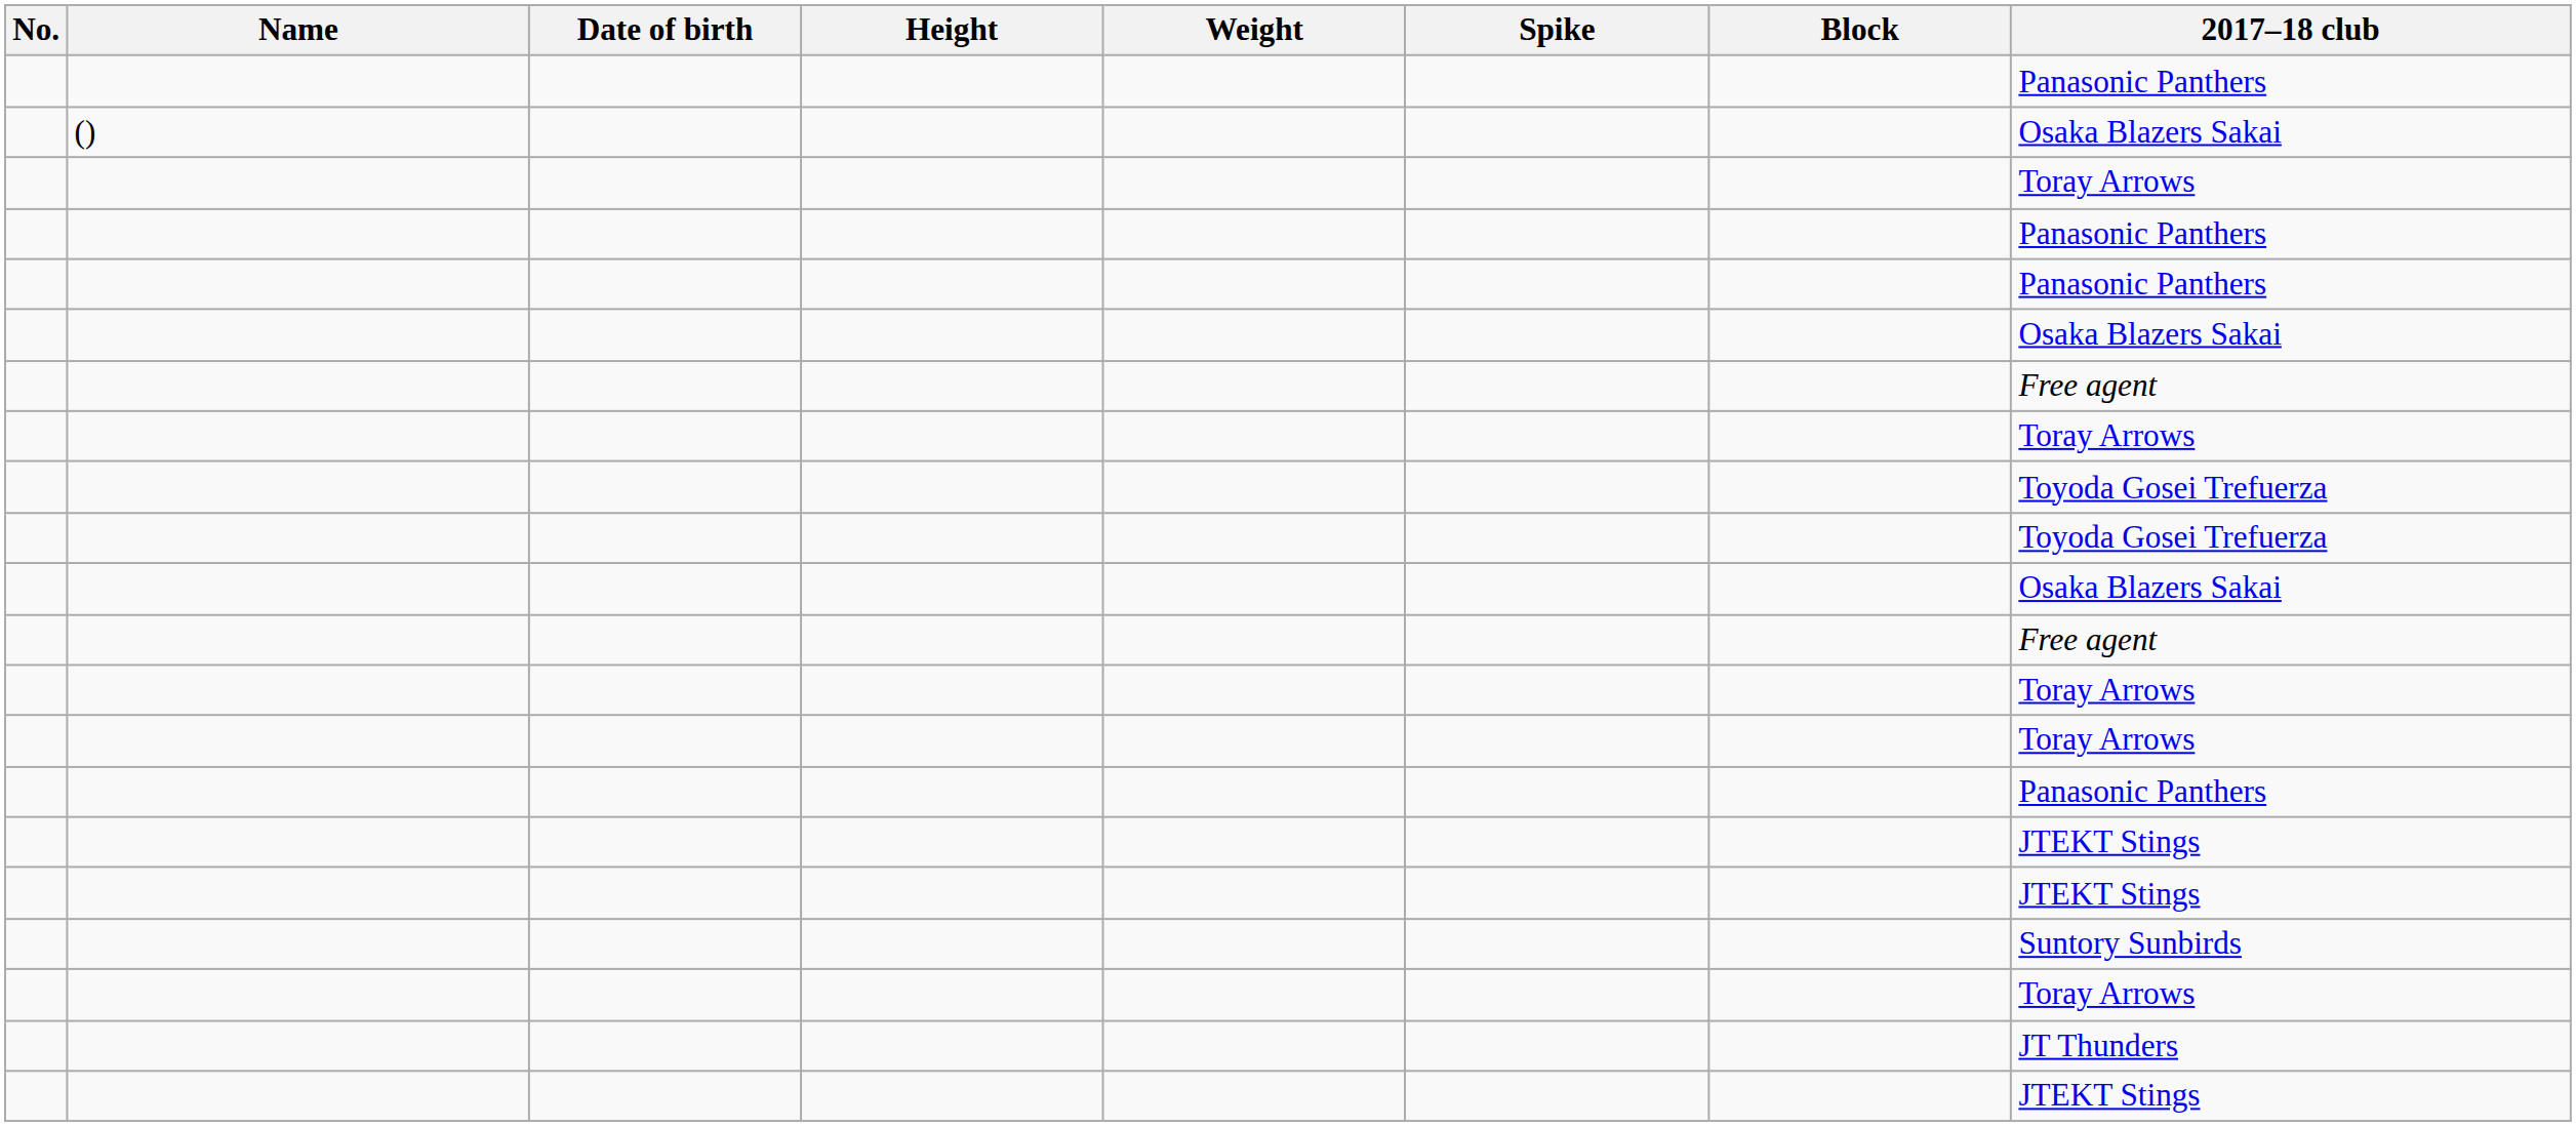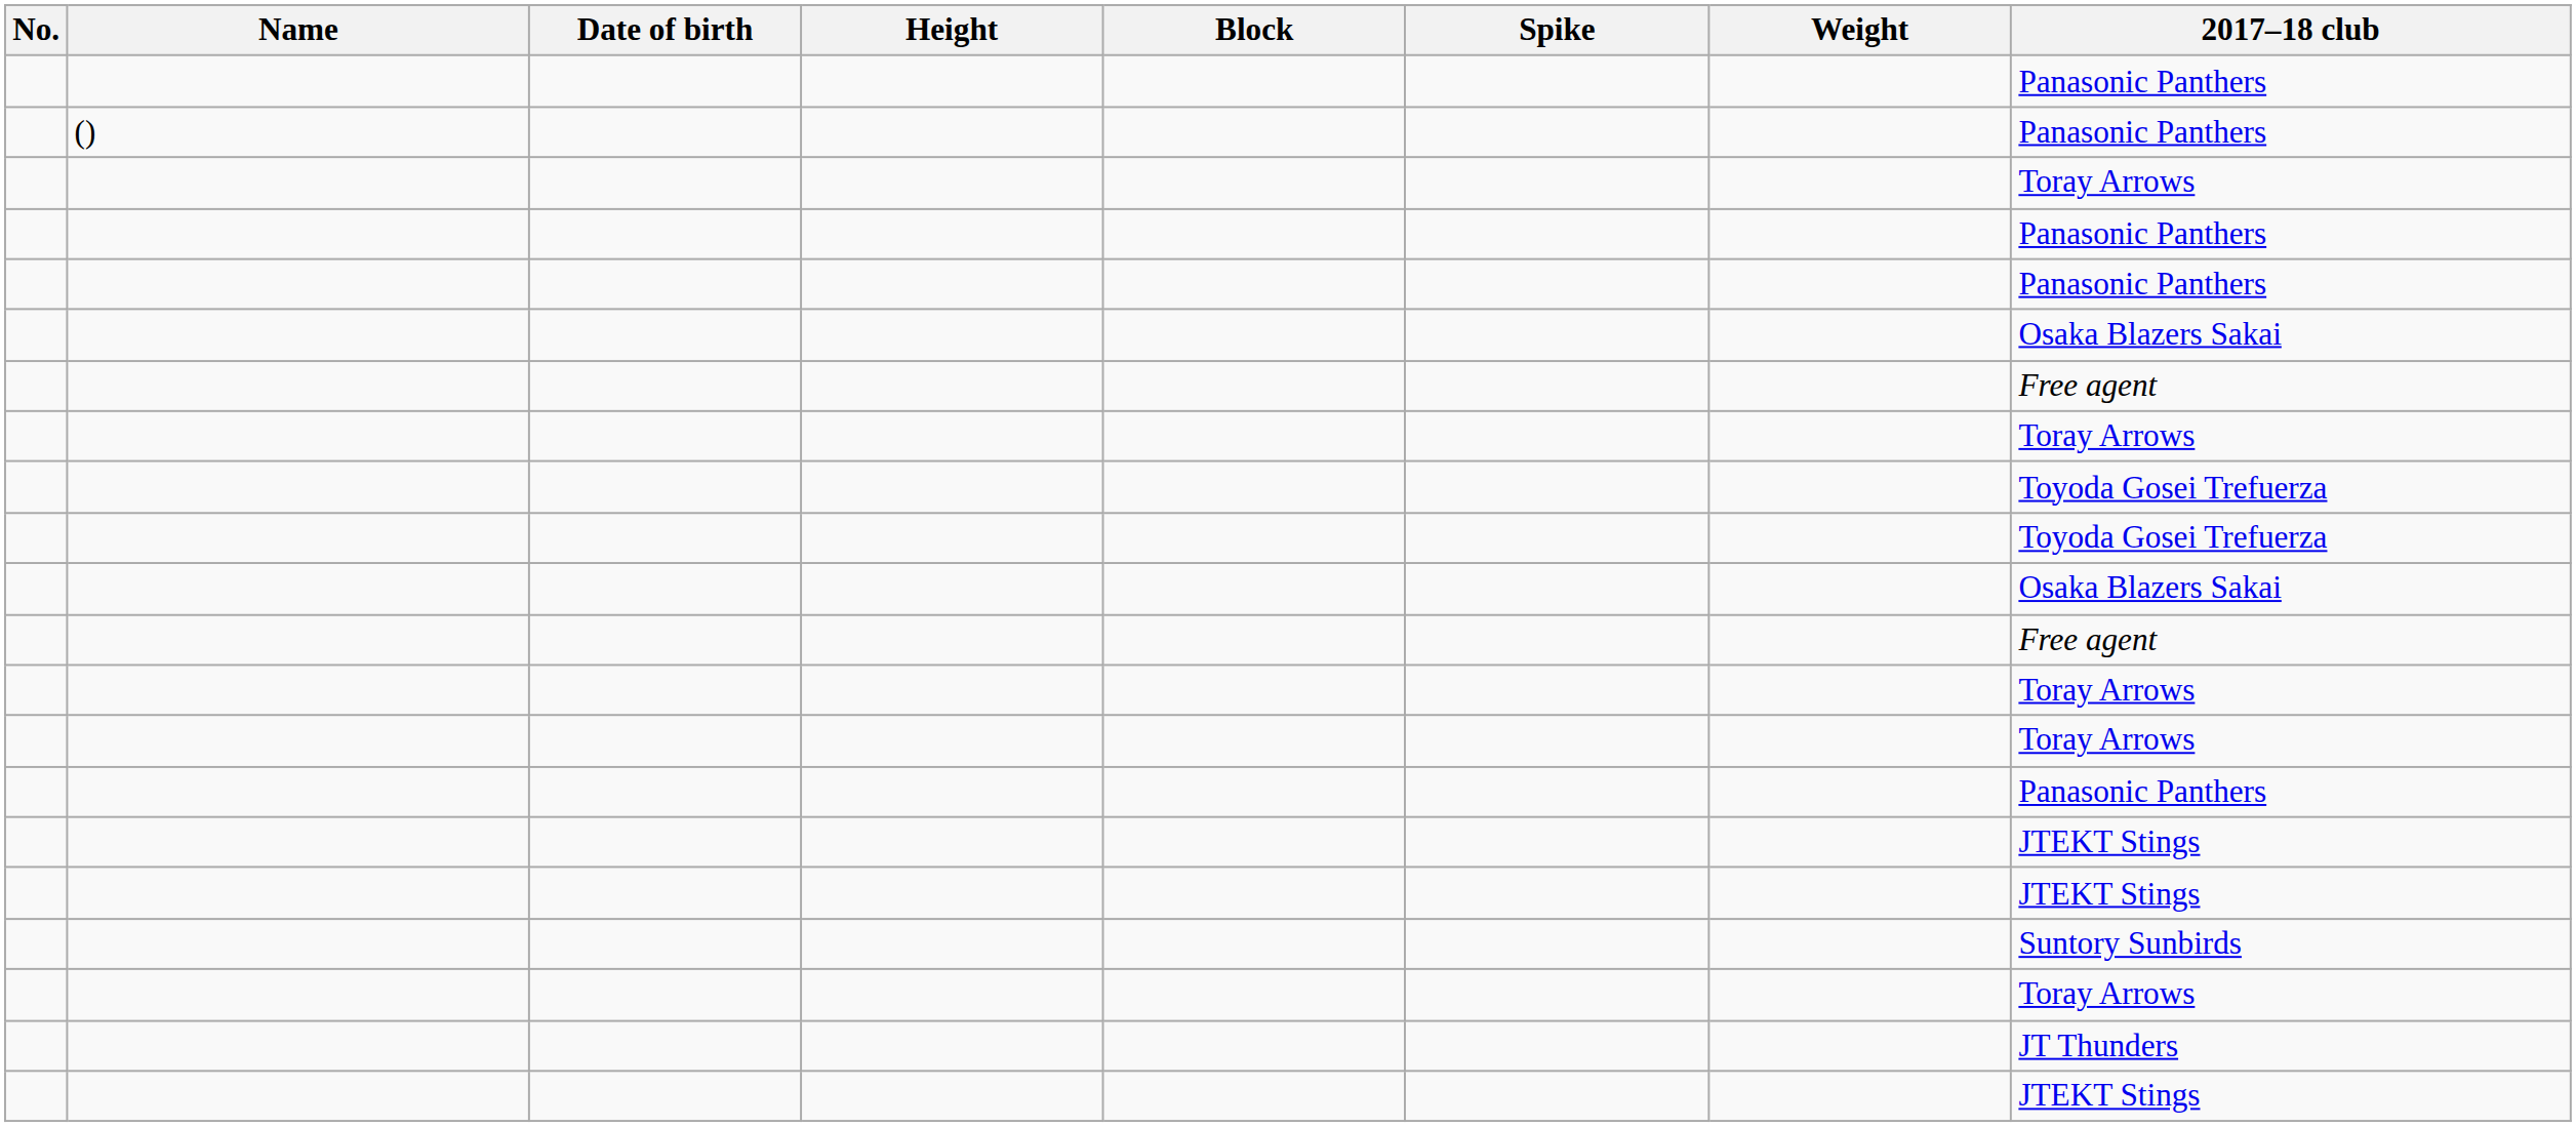 <table class="wikitable sortable" style="font-size:100%; text-align:center;">
 <tr>
 <th>No.</th>
 <th style="width:14em">Name</th>
 <th style="width:8em">Date of birth</th>
 <th style="width:9em">Height</th>
+<th style="width:9em">Block</th>
+<th style="width:9em">Spike</th>
 <th style="width:9em">Weight</th>
-<th style="width:9em">Spike</th>
-<th style="width:9em">Block</th>
 <th style="width:17em">2017–18 club</th>
 </tr>
 <tr>
 <td></td>
 <td style="text-align:left;"></td>
 <td style="text-align:right;"></td>
 <td></td>
 <td></td>
 <td></td>
 <td></td>
 <td style="text-align:left;"> <a href='#'>Panasonic Panthers</a></td>
 </tr>
 <tr>
 <td></td>
 <td style="text-align:left;"> ()</td>
 <td style="text-align:right;"></td>
 <td></td>
 <td></td>
 <td></td>
 <td></td>
-<td style="text-align:left;"> <a href='#'>Osaka Blazers Sakai</a></td>
+<td style="text-align:left;"> <a href='#'>Panasonic Panthers</a></td>
 </tr>
 <tr>
 <td></td>
 <td style="text-align:left;"></td>
 <td style="text-align:right;"></td>
 <td></td>
 <td></td>
 <td></td>
 <td></td>
 <td style="text-align:left;"> <a href='#'>Toray Arrows</a></td>
 </tr>
 <tr>
 <td></td>
 <td style="text-align:left;"></td>
 <td style="text-align:right;"></td>
 <td></td>
 <td></td>
 <td></td>
 <td></td>
 <td style="text-align:left;"> <a href='#'>Panasonic Panthers</a></td>
 </tr>
 <tr>
 <td></td>
 <td style="text-align:left;"></td>
 <td style="text-align:right;"></td>
 <td></td>
 <td></td>
 <td></td>
 <td></td>
 <td style="text-align:left;"> <a href='#'>Panasonic Panthers</a></td>
 </tr>
 <tr>
 <td></td>
 <td style="text-align:left;"></td>
 <td style="text-align:right;"></td>
 <td></td>
 <td></td>
 <td></td>
 <td></td>
 <td style="text-align:left;"> <a href='#'>Osaka Blazers Sakai</a></td>
 </tr>
 <tr>
 <td></td>
 <td style="text-align:left;"></td>
 <td style="text-align:right;"></td>
 <td></td>
 <td></td>
 <td></td>
 <td></td>
 <td style="text-align:left;"><em>Free agent</em></td>
 </tr>
 <tr>
 <td></td>
 <td style="text-align:left;"></td>
 <td style="text-align:right;"></td>
 <td></td>
 <td></td>
 <td></td>
 <td></td>
 <td style="text-align:left;"> <a href='#'>Toray Arrows</a></td>
 </tr>
 <tr>
 <td></td>
 <td style="text-align:left;"></td>
 <td style="text-align:right;"></td>
 <td></td>
 <td></td>
 <td></td>
 <td></td>
 <td style="text-align:left;"> <a href='#'>Toyoda Gosei Trefuerza</a></td>
 </tr>
 <tr>
 <td></td>
 <td style="text-align:left;"></td>
 <td style="text-align:right;"></td>
 <td></td>
 <td></td>
 <td></td>
 <td></td>
 <td style="text-align:left;"> <a href='#'>Toyoda Gosei Trefuerza</a></td>
 </tr>
 <tr>
 <td></td>
 <td style="text-align:left;"></td>
 <td style="text-align:right;"></td>
 <td></td>
 <td></td>
 <td></td>
 <td></td>
 <td style="text-align:left;"> <a href='#'>Osaka Blazers Sakai</a></td>
 </tr>
 <tr>
 <td></td>
 <td style="text-align:left;"></td>
 <td style="text-align:right;"></td>
 <td></td>
 <td></td>
 <td></td>
 <td></td>
 <td style="text-align:left;"><em>Free agent</em></td>
 </tr>
 <tr>
 <td></td>
 <td style="text-align:left;"></td>
 <td style="text-align:right;"></td>
 <td></td>
 <td></td>
 <td></td>
 <td></td>
 <td style="text-align:left;"> <a href='#'>Toray Arrows</a></td>
 </tr>
 <tr>
 <td></td>
 <td style="text-align:left;"></td>
 <td style="text-align:right;"></td>
 <td></td>
 <td></td>
 <td></td>
 <td></td>
 <td style="text-align:left;"> <a href='#'>Toray Arrows</a></td>
 </tr>
 <tr>
 <td></td>
 <td style="text-align:left;"></td>
 <td style="text-align:right;"></td>
 <td></td>
 <td></td>
 <td></td>
 <td></td>
 <td style="text-align:left;"> <a href='#'>Panasonic Panthers</a></td>
 </tr>
 <tr>
 <td></td>
 <td style="text-align:left;"></td>
 <td style="text-align:right;"></td>
 <td></td>
 <td></td>
 <td></td>
 <td></td>
 <td style="text-align:left;"> <a href='#'>JTEKT Stings</a></td>
 </tr>
 <tr>
 <td></td>
 <td style="text-align:left;"></td>
 <td style="text-align:right;"></td>
 <td></td>
 <td></td>
 <td></td>
 <td></td>
 <td style="text-align:left;"> <a href='#'>JTEKT Stings</a></td>
 </tr>
 <tr>
 <td></td>
 <td style="text-align:left;"></td>
 <td style="text-align:right;"></td>
 <td></td>
 <td></td>
 <td></td>
 <td></td>
 <td style="text-align:left;"> <a href='#'>Suntory Sunbirds</a></td>
 </tr>
 <tr>
 <td></td>
 <td style="text-align:left;"></td>
 <td style="text-align:right;"></td>
 <td></td>
 <td></td>
 <td></td>
 <td></td>
 <td style="text-align:left;"> <a href='#'>Toray Arrows</a></td>
 </tr>
 <tr>
 <td></td>
 <td style="text-align:left;"></td>
 <td style="text-align:right;"></td>
 <td></td>
 <td></td>
 <td></td>
 <td></td>
 <td style="text-align:left;"> <a href='#'>JT Thunders</a></td>
 </tr>
 <tr>
 <td></td>
 <td style="text-align:left;"></td>
 <td style="text-align:right;"></td>
 <td></td>
 <td></td>
 <td></td>
 <td></td>
 <td style="text-align:left;"> <a href='#'>JTEKT Stings</a></td>
 </tr>
 </table>
